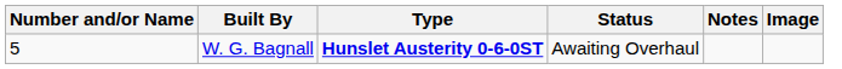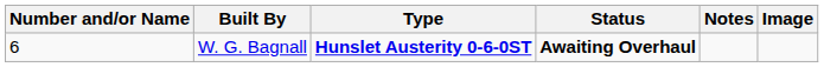 <table class="wikitable">
 <tr>
 <th>Number and/or Name</th>
 <th>Built By</th>
 <th>Type</th>
 <th>Status</th>
 <th>Notes</th>
 <th>Image</th>
 </tr>
 <tr>
-<td>5</td>
+<td>6</td>
 <td><a href='#'>W. G. Bagnall</a></td>
 <td><strong><a href='#'>Hunslet Austerity 0-6-0ST</a></strong></td>
-<td>Awaiting Overhaul</td>
+<td><strong>Awaiting Overhaul</strong></td>
 <td></td>
 <td></td>
 </tr>
 </table>
